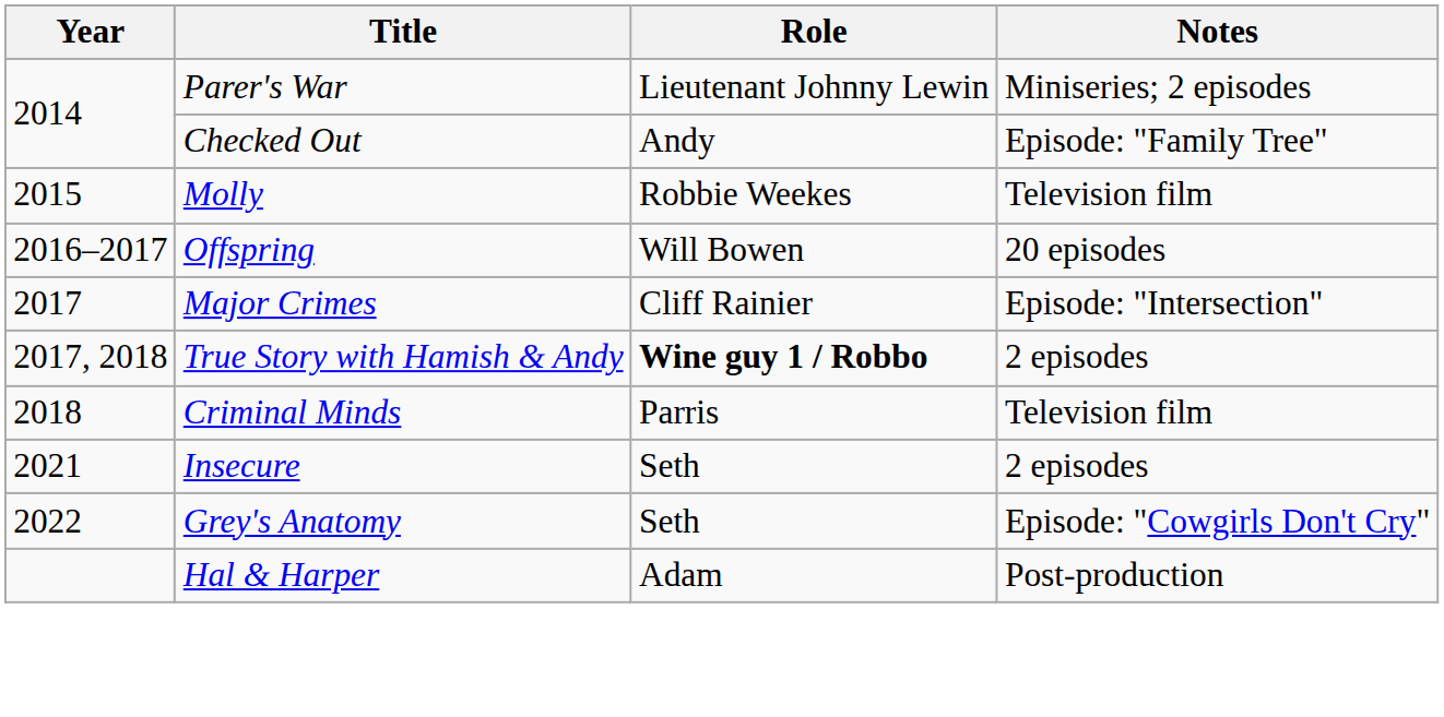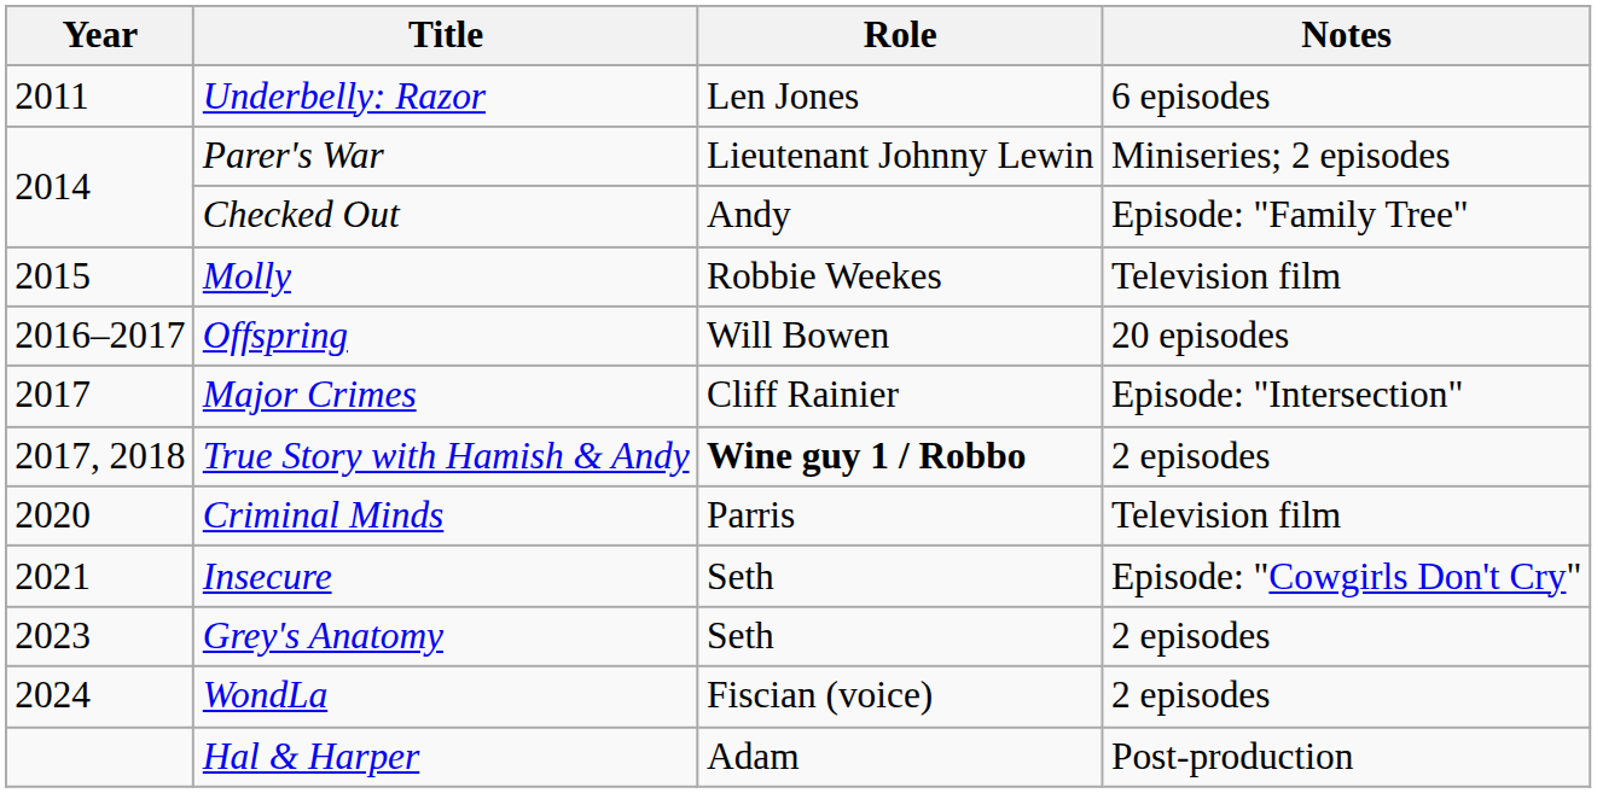 <table class="wikitable">
 <tr>
 <th>Year</th>
 <th>Title</th>
 <th>Role</th>
 <th>Notes</th>
+</tr>
+<tr>
+<td>2011</td>
+<td><em><a href='#'>Underbelly: Razor</a></em></td>
+<td>Len Jones</td>
+<td>6 episodes</td>
 </tr>
 <tr>
 <td rowspan="2">2014</td>
 <td><em>Parer's War</em></td>
 <td>Lieutenant Johnny Lewin</td>
 <td>Miniseries; 2 episodes</td>
 </tr>
 <tr>
 <td><em>Checked Out</em></td>
 <td>Andy</td>
 <td>Episode: "Family Tree"</td>
 </tr>
 <tr>
 <td>2015</td>
 <td><em><a href='#'>Molly</a></em></td>
 <td>Robbie Weekes</td>
 <td>Television film</td>
 </tr>
 <tr>
 <td>2016–2017</td>
 <td><em><a href='#'>Offspring</a></em></td>
 <td>Will Bowen</td>
 <td>20 episodes</td>
 </tr>
 <tr>
 <td>2017</td>
 <td><em><a href='#'>Major Crimes</a></em></td>
 <td>Cliff Rainier</td>
 <td>Episode: "Intersection"</td>
 </tr>
 <tr>
 <td>2017, 2018</td>
 <td><em><a href='#'>True Story with Hamish & Andy</a></em></td>
 <td><strong>Wine guy 1 / Robbo</strong></td>
 <td>2 episodes</td>
 </tr>
 <tr>
-<td>2018</td>
+<td>2020</td>
 <td><em><a href='#'>Criminal Minds</a></em></td>
 <td>Parris</td>
 <td>Television film</td>
 </tr>
 <tr>
 <td>2021</td>
 <td><em><a href='#'>Insecure</a></em></td>
 <td>Seth</td>
+<td>Episode: "<a href='#'>Cowgirls Don't Cry</a>"</td>
+</tr>
+<tr>
+<td>2023</td>
+<td><em><a href='#'>Grey's Anatomy</a></em></td>
+<td>Seth</td>
 <td>2 episodes</td>
 </tr>
 <tr>
-<td>2022</td>
-<td><em><a href='#'>Grey's Anatomy</a></em></td>
-<td>Seth</td>
-<td>Episode: "<a href='#'>Cowgirls Don't Cry</a>"</td>
+<td>2024</td>
+<td><em><a href='#'>WondLa</a></em></td>
+<td>Fiscian (voice)</td>
+<td>2 episodes</td>
 </tr>
 <tr>
 <td></td>
 <td><em><a href='#'>Hal & Harper</a></em></td>
 <td>Adam</td>
 <td>Post-production</td>
 </tr>
 </table>
